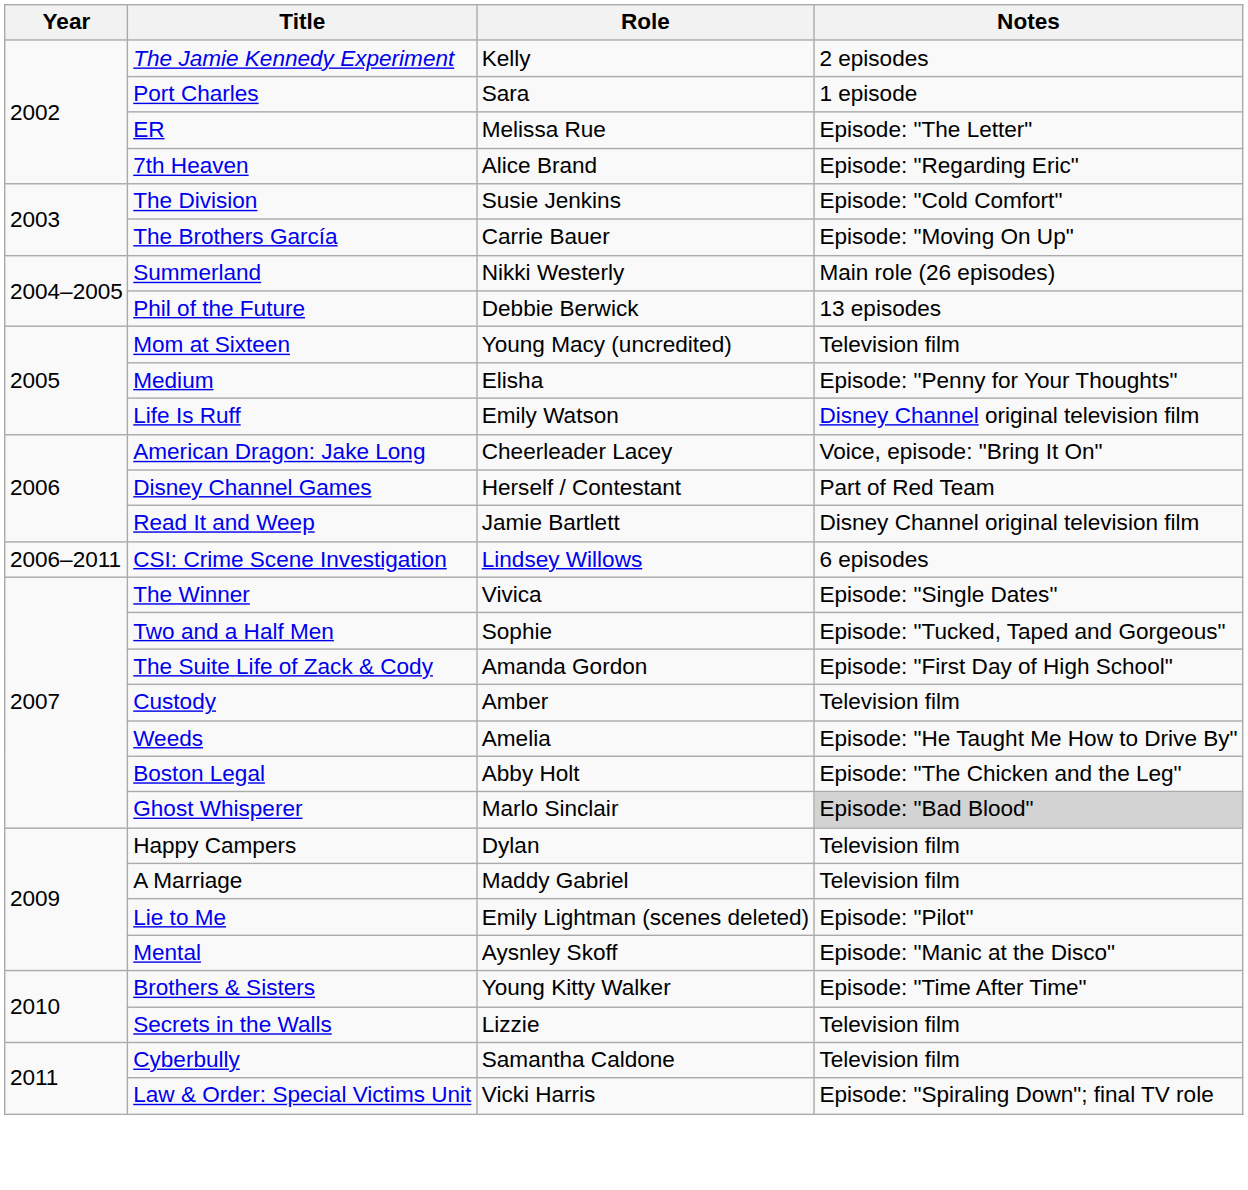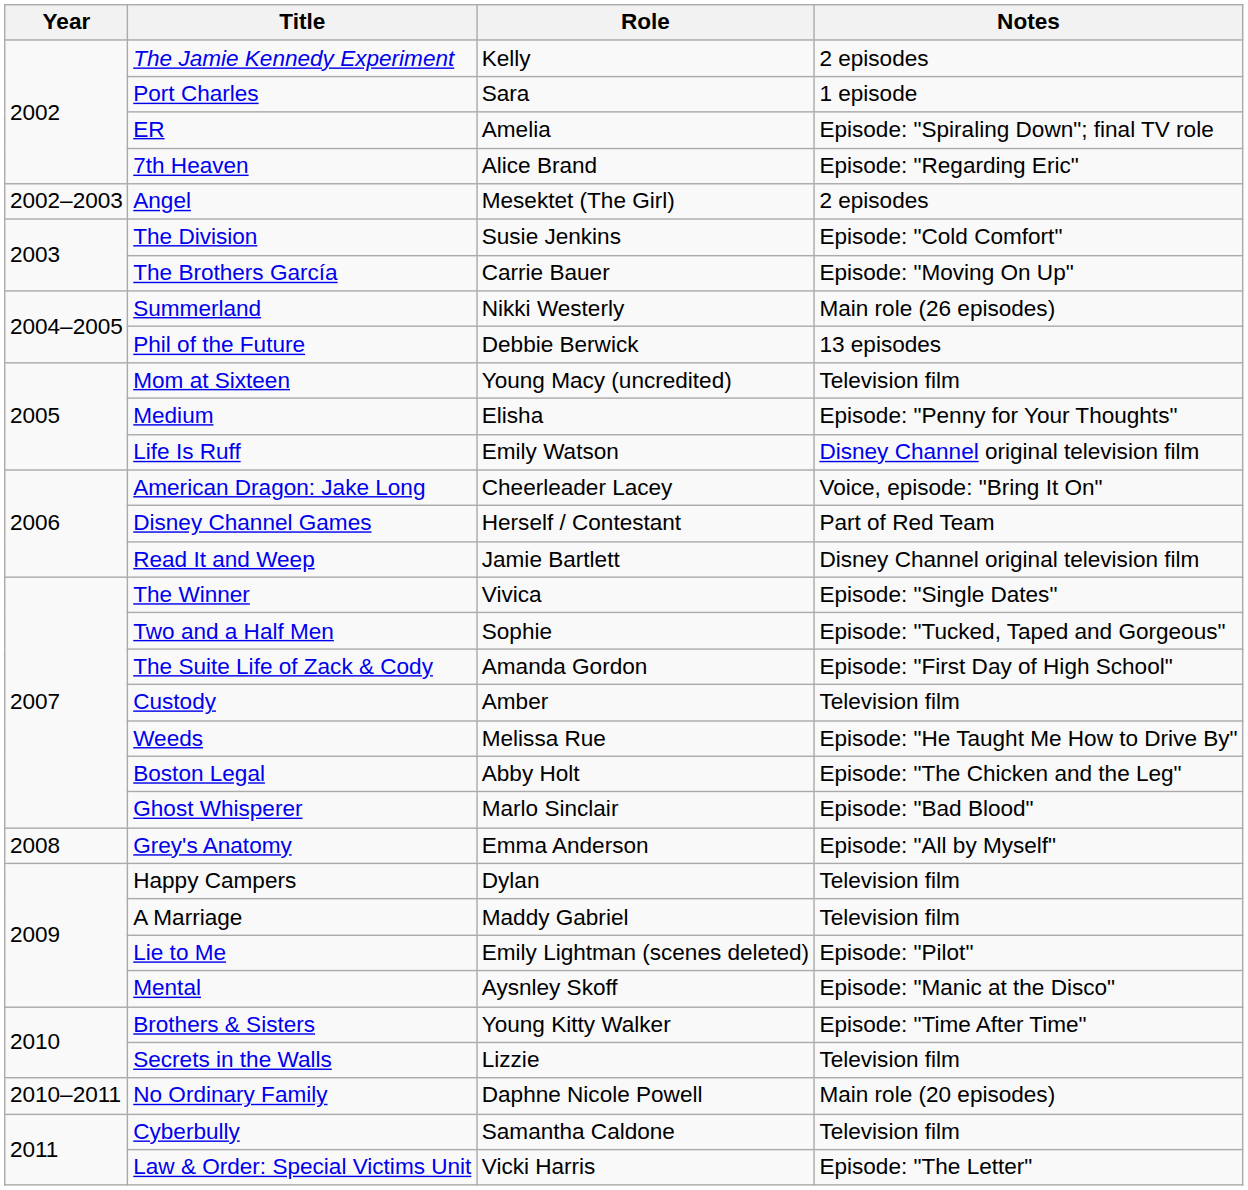 <table class="wikitable sortable">
 <tr>
 <th>Year</th>
 <th>Title</th>
 <th>Role</th>
 <th class="unsortable">Notes</th>
 </tr>
 <tr>
 <td rowspan=4>2002</td>
 <td><em><a href='#'>The Jamie Kennedy Experiment</a></td>
 <td>Kelly</td>
 <td>2 episodes</td>
 </tr>
 <tr>
 <td></em><a href='#'>Port Charles</a><em></td>
 <td>Sara</td>
 <td>1 episode</td>
 </tr>
 <tr>
 <td></em><a href='#'>ER</a><em></td>
-<td>Melissa Rue</td>
-<td>Episode: "The Letter"</td>
+<td>Amelia</td>
+<td>Episode: "Spiraling Down"; final TV role</td>
 </tr>
 <tr>
 <td></em><a href='#'>7th Heaven</a><em></td>
 <td>Alice Brand</td>
 <td>Episode: "Regarding Eric"</td>
+</tr>
+<tr>
+<td>2002–2003</td>
+<td></em><a href='#'>Angel</a><em></td>
+<td>Mesektet (The Girl)</td>
+<td>2 episodes</td>
 </tr>
 <tr>
 <td rowspan=2>2003</td>
 <td></em><a href='#'>The Division</a><em></td>
 <td>Susie Jenkins</td>
 <td>Episode: "Cold Comfort"</td>
 </tr>
 <tr>
 <td></em><a href='#'>The Brothers García</a><em></td>
 <td>Carrie Bauer</td>
 <td>Episode: "Moving On Up"</td>
 </tr>
 <tr>
 <td rowspan=2>2004–2005</td>
 <td></em><a href='#'>Summerland</a><em></td>
 <td>Nikki Westerly</td>
 <td>Main role (26 episodes)</td>
 </tr>
 <tr>
 <td></em><a href='#'>Phil of the Future</a><em></td>
 <td>Debbie Berwick</td>
 <td>13 episodes</td>
 </tr>
 <tr>
 <td rowspan=3>2005</td>
 <td></em><a href='#'>Mom at Sixteen</a><em></td>
 <td>Young Macy (uncredited)</td>
 <td>Television film</td>
 </tr>
 <tr>
 <td></em><a href='#'>Medium</a><em></td>
 <td>Elisha</td>
 <td>Episode: "Penny for Your Thoughts"</td>
 </tr>
 <tr>
 <td></em><a href='#'>Life Is Ruff</a><em></td>
 <td>Emily Watson</td>
 <td><a href='#'>Disney Channel</a> original television film</td>
 </tr>
 <tr>
 <td rowspan=3>2006</td>
 <td></em><a href='#'>American Dragon: Jake Long</a><em></td>
 <td>Cheerleader Lacey</td>
 <td>Voice, episode: "Bring It On"</td>
 </tr>
 <tr>
 <td></em><a href='#'>Disney Channel Games</a><em></td>
 <td>Herself / Contestant</td>
 <td>Part of Red Team</td>
 </tr>
 <tr>
 <td></em><a href='#'>Read It and Weep</a><em></td>
 <td>Jamie Bartlett</td>
 <td>Disney Channel original television film</td>
 </tr>
 <tr>
-<td>2006–2011</td>
-<td></em><a href='#'>CSI: Crime Scene Investigation</a><em></td>
-<td><a href='#'>Lindsey Willows</a></td>
-<td>6 episodes</td>
-</tr>
-<tr>
 <td rowspan=7>2007</td>
 <td></em><a href='#'>The Winner</a><em></td>
 <td>Vivica</td>
 <td>Episode: "Single Dates"</td>
 </tr>
 <tr>
 <td></em><a href='#'>Two and a Half Men</a><em></td>
 <td>Sophie</td>
 <td>Episode: "Tucked, Taped and Gorgeous"</td>
 </tr>
 <tr>
 <td></em><a href='#'>The Suite Life of Zack & Cody</a><em></td>
 <td>Amanda Gordon</td>
 <td>Episode: "First Day of High School"</td>
 </tr>
 <tr>
 <td></em><a href='#'>Custody</a><em></td>
 <td>Amber</td>
 <td>Television film</td>
 </tr>
 <tr>
 <td></em><a href='#'>Weeds</a><em></td>
-<td>Amelia</td>
+<td>Melissa Rue</td>
 <td>Episode: "He Taught Me How to Drive By"</td>
 </tr>
 <tr>
 <td></em><a href='#'>Boston Legal</a><em></td>
 <td>Abby Holt</td>
 <td>Episode: "The Chicken and the Leg"</td>
 </tr>
 <tr>
 <td></em><a href='#'>Ghost Whisperer</a><em></td>
 <td>Marlo Sinclair</td>
-<td style="background: lightgrey;">Episode: "Bad Blood"</td>
+<td>Episode: "Bad Blood"</td>
+</tr>
+<tr>
+<td>2008</td>
+<td></em><a href='#'>Grey's Anatomy</a><em></td>
+<td>Emma Anderson</td>
+<td>Episode: "All by Myself"</td>
 </tr>
 <tr>
 <td rowspan=4>2009</td>
 <td></em>Happy Campers<em></td>
 <td>Dylan</td>
 <td>Television film</td>
 </tr>
 <tr>
 <td></em>A Marriage<em></td>
 <td>Maddy Gabriel</td>
 <td>Television film</td>
 </tr>
 <tr>
 <td></em><a href='#'>Lie to Me</a><em></td>
 <td>Emily Lightman (scenes deleted)</td>
 <td>Episode: "Pilot"</td>
 </tr>
 <tr>
 <td></em><a href='#'>Mental</a><em></td>
 <td>Aysnley Skoff</td>
 <td>Episode: "Manic at the Disco"</td>
 </tr>
 <tr>
 <td rowspan=2>2010</td>
 <td></em><a href='#'>Brothers & Sisters</a><em></td>
 <td>Young Kitty Walker</td>
 <td>Episode: "Time After Time"</td>
 </tr>
 <tr>
 <td></em><a href='#'>Secrets in the Walls</a><em></td>
 <td>Lizzie</td>
 <td>Television film</td>
 </tr>
 <tr>
+<td>2010–2011</td>
+<td></em><a href='#'>No Ordinary Family</a><em></td>
+<td>Daphne Nicole Powell</td>
+<td>Main role (20 episodes)</td>
+</tr>
+<tr>
 <td rowspan=3>2011</td>
 <td></em><a href='#'>Cyberbully</a><em></td>
 <td>Samantha Caldone</td>
 <td>Television film</td>
 </tr>
 <tr>
 <td></em><a href='#'>Law & Order: Special Victims Unit</a><em></td>
 <td>Vicki Harris</td>
-<td>Episode: "Spiraling Down"; final TV role</td>
+<td>Episode: "The Letter"</td>
 </tr>
 </table>
